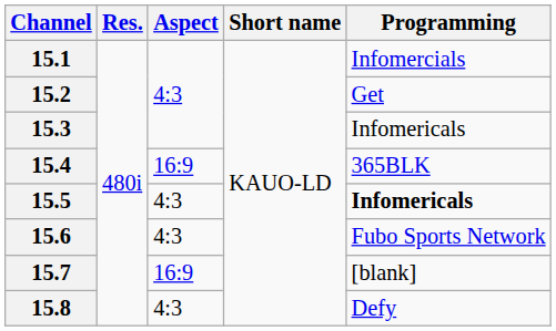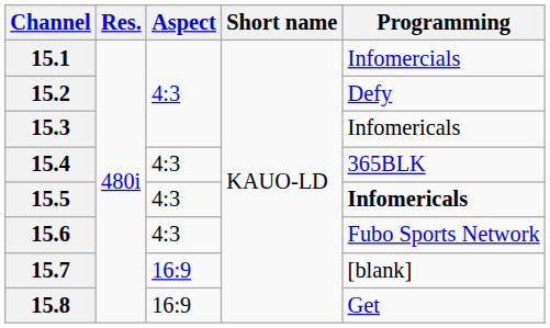 <table class="wikitable">
 <tr>
 <th><a href='#'>Channel</a></th>
 <th><a href='#'>Res.</a></th>
 <th><a href='#'>Aspect</a></th>
 <th>Short name</th>
 <th>Programming</th>
 </tr>
 <tr>
 <th scope="row">15.1</th>
 <td rowspan="8"><a href='#'>480i</a></td>
 <td rowspan="3"><a href='#'>4:3</a></td>
 <td rowspan="8">KAUO-LD</td>
 <td><a href='#'>Infomercials</a></td>
 </tr>
 <tr>
 <th scope="row">15.2</th>
-<td><a href='#'>Get</a></td>
+<td><a href='#'>Defy</a></td>
 </tr>
 <tr>
 <th scope="row">15.3</th>
 <td>Infomericals</td>
 </tr>
 <tr>
 <th scope="row">15.4</th>
-<td><a href='#'>16:9</a></td>
+<td>4:3</td>
 <td><a href='#'>365BLK</a></td>
 </tr>
 <tr>
 <th scope="row">15.5</th>
 <td>4:3</td>
 <td><strong>Infomericals</strong></td>
 </tr>
 <tr>
 <th scope="row">15.6</th>
 <td>4:3</td>
 <td><a href='#'>Fubo Sports Network</a></td>
 </tr>
 <tr>
 <th scope="row">15.7</th>
 <td><a href='#'>16:9</a></td>
 <td>[blank]</td>
 </tr>
 <tr>
 <th scope="row">15.8</th>
-<td>4:3</td>
-<td><a href='#'>Defy</a></td>
+<td>16:9</td>
+<td><a href='#'>Get</a></td>
 </tr>
 </table>
